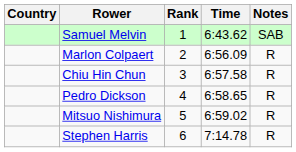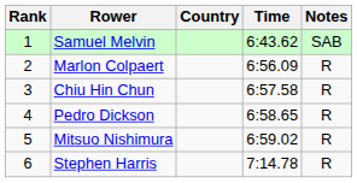 <table class="wikitable" style="text-align:center">
 <tr>
+<th>Rank</th>
+<th>Rower</th>
 <th>Country</th>
-<th>Rower</th>
-<th>Rank</th>
 <th>Time</th>
 <th>Notes</th>
 </tr>
 <tr bgcolor=ccffcc>
+<td>1</td>
+<td align="left"><a href='#'>Samuel Melvin</a></td>
 <td align="left"></td>
-<td align="left"><a href='#'>Samuel Melvin</a></td>
-<td>1</td>
 <td>6:43.62</td>
 <td>SAB</td>
 </tr>
 <tr>
+<td>2</td>
+<td align="left"><a href='#'>Marlon Colpaert</a></td>
 <td align="left"></td>
-<td align="left"><a href='#'>Marlon Colpaert</a></td>
-<td>2</td>
 <td>6:56.09</td>
 <td>R</td>
 </tr>
 <tr>
+<td>3</td>
+<td align="left"><a href='#'>Chiu Hin Chun</a></td>
 <td align="left"></td>
-<td align="left"><a href='#'>Chiu Hin Chun</a></td>
-<td>3</td>
 <td>6:57.58</td>
 <td>R</td>
 </tr>
 <tr>
+<td>4</td>
+<td align="left"><a href='#'>Pedro Dickson</a></td>
 <td align="left"></td>
-<td align="left"><a href='#'>Pedro Dickson</a></td>
-<td>4</td>
 <td>6:58.65</td>
 <td>R</td>
 </tr>
 <tr>
+<td>5</td>
+<td align="left"><a href='#'>Mitsuo Nishimura</a></td>
 <td align="left"></td>
-<td align="left"><a href='#'>Mitsuo Nishimura</a></td>
-<td>5</td>
 <td>6:59.02</td>
 <td>R</td>
 </tr>
 <tr>
+<td>6</td>
+<td align="left"><a href='#'>Stephen Harris</a></td>
 <td align="left"></td>
-<td align="left"><a href='#'>Stephen Harris</a></td>
-<td>6</td>
 <td>7:14.78</td>
 <td>R</td>
 </tr>
 </table>
